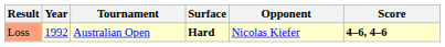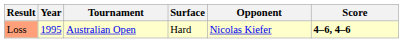 <table class="sortable wikitable">
 <tr>
 <th style="width:40px;">Result</th>
 <th style="width:30px;">Year</th>
 <th style="width:150px;">Tournament</th>
 <th style="width:50px;">Surface</th>
 <th style="width:150px;">Opponent</th>
 <th style="width:125px;" class="unsortable">Score</th>
 </tr>
 <tr style="background:#ffffcc;">
 <td style="background:#ffa07a;">Loss</td>
-<td><a href='#'>1992</a></td>
+<td><a href='#'>1995</a></td>
 <td><a href='#'>Australian Open</a></td>
-<td><strong>Hard</strong></td>
+<td>Hard</td>
 <td> <a href='#'>Nicolas Kiefer</a></td>
 <td><strong>4–6, 4–6</strong></td>
 </tr>
 </table>
